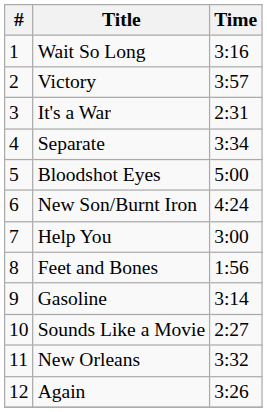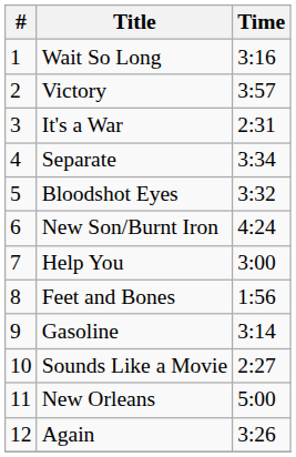 <table class="wikitable">
 <tr>
 <th align="center">#</th>
 <th align="center">Title</th>
 <th align="center">Time</th>
 </tr>
 <tr>
 <td>1</td>
 <td>Wait So Long</td>
 <td>3:16</td>
 </tr>
 <tr>
 <td>2</td>
 <td>Victory</td>
 <td>3:57</td>
 </tr>
 <tr>
 <td>3</td>
 <td>It's a War</td>
 <td>2:31</td>
 </tr>
 <tr>
 <td>4</td>
 <td>Separate</td>
 <td>3:34</td>
 </tr>
 <tr>
 <td>5</td>
 <td>Bloodshot Eyes</td>
-<td>5:00</td>
+<td>3:32</td>
 </tr>
 <tr>
 <td>6</td>
 <td>New Son/Burnt Iron</td>
 <td>4:24</td>
 </tr>
 <tr>
 <td>7</td>
 <td>Help You</td>
 <td>3:00</td>
 </tr>
 <tr>
 <td>8</td>
 <td>Feet and Bones</td>
 <td>1:56</td>
 </tr>
 <tr>
 <td>9</td>
 <td>Gasoline</td>
 <td>3:14</td>
 </tr>
 <tr>
 <td>10</td>
 <td>Sounds Like a Movie</td>
 <td>2:27</td>
 </tr>
 <tr>
 <td>11</td>
 <td>New Orleans</td>
-<td>3:32</td>
+<td>5:00</td>
 </tr>
 <tr>
 <td>12</td>
 <td>Again</td>
 <td>3:26</td>
 </tr>
 <tr>
 </tr>
 </table>
